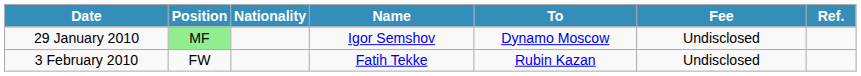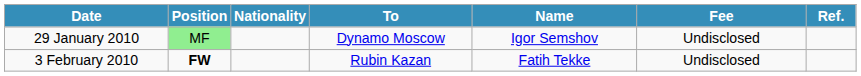 <table class="wikitable"  style="text-align:center; font-size:90%; ">
 <tr>
 <th style="background:#348EB9; color:white; width:200px;">Date</th>
 <th style="background:#348EB9; color:white; width:50px;">Position</th>
 <th style="background:#348EB9; color:white; width:50px;">Nationality</th>
+<th style="background:#348EB9; color:white; width:200px;">To</th>
 <th style="background:#348EB9; color:white; width:200px;">Name</th>
-<th style="background:#348EB9; color:white; width:200px;">To</th>
 <th style="background:#348EB9; color:white; width:200px;">Fee</th>
 <th style="background:#348EB9; color:white; width:50px;">Ref.</th>
 </tr>
 <tr>
 <td>29 January 2010</td>
 <td style="background: lightgreen;">MF</td>
 <td></td>
+<td><a href='#'>Dynamo Moscow</a></td>
 <td><a href='#'>Igor Semshov</a></td>
-<td><a href='#'>Dynamo Moscow</a></td>
 <td>Undisclosed</td>
 <td></td>
 </tr>
 <tr>
 <td>3 February 2010</td>
-<td>FW</td>
+<td><strong>FW</strong></td>
 <td></td>
+<td><a href='#'>Rubin Kazan</a></td>
 <td><a href='#'>Fatih Tekke</a></td>
-<td><a href='#'>Rubin Kazan</a></td>
 <td>Undisclosed</td>
 <td></td>
 </tr>
 </table>
